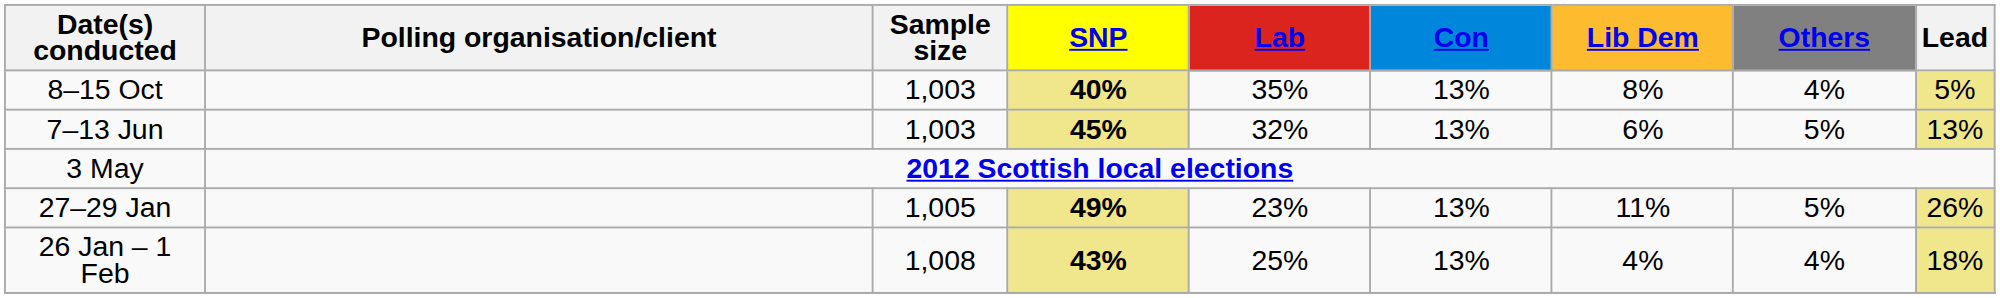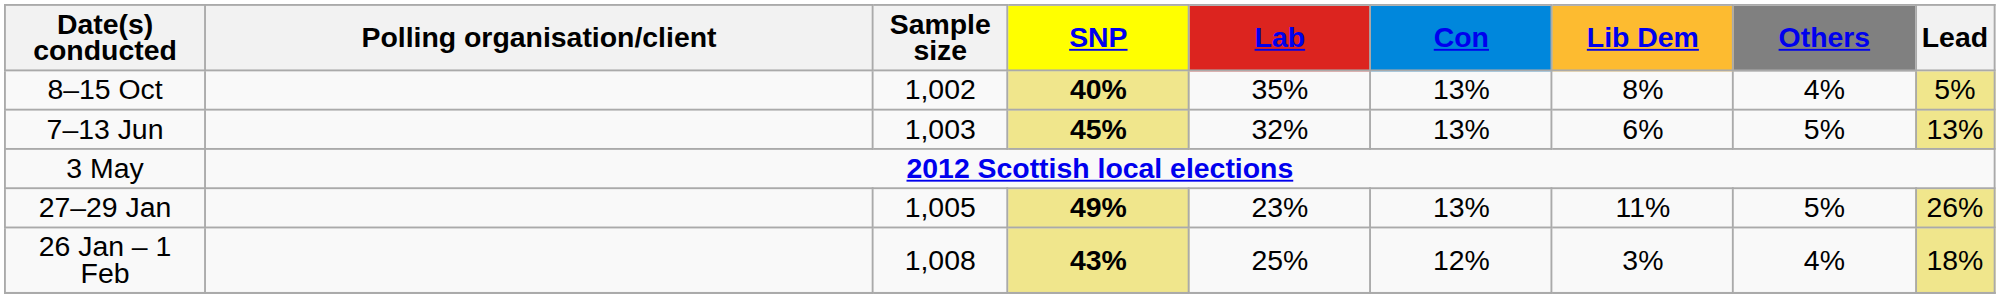 <table class="wikitable sortable collapsible collapsed" style="text-align:center;font-size:95%;line-height:14px">
 <tr>
 <th ! style="width:100px;">Date(s)<br>conducted</th>
 <th style="width:350px;">Polling organisation/client</th>
 <th class="unsortable" style="width:65px;">Sample size</th>
 <th class="unsortable"  style="background:#FFFF00; width:90px;"><a href='#'><span>SNP</span></a></th>
 <th class="unsortable"  style="background:#dc241f; width:90px;"><a href='#'><span>Lab</span></a></th>
 <th class="unsortable"  style="background:#0087dc; width:90px;"><a href='#'><span>Con</span></a></th>
 <th class="unsortable"  style="background:#fdbb30; width:90px;"><a href='#'><span>Lib Dem</span></a></th>
 <th class="unsortable"  style="background:gray; width:90px;"><a href='#'><span>Others</span></a></th>
 <th class="unsortable" style="width:20px;">Lead</th>
 </tr>
 <tr>
 <td data-sort-value="2014-10-15">8–15 Oct</td>
 <td></td>
-<td>1,003</td>
+<td>1,002</td>
 <td style="background:#F0E68C"><strong>40%</strong></td>
 <td>35%</td>
 <td>13%</td>
 <td>8%</td>
 <td>4%</td>
 <td style="background:#F0E68C">5%</td>
 </tr>
 <tr>
 <td data-sort-value="2014-06-13">7–13 Jun</td>
 <td></td>
 <td>1,003</td>
 <td style="background:#F0E68C"><strong>45%</strong></td>
 <td>32%</td>
 <td>13%</td>
 <td>6%</td>
 <td>5%</td>
 <td style="background:#F0E68C">13%</td>
 </tr>
 <tr>
 <td data-sort-value="2012-05-03">3 May</td>
 <td colspan="8"><strong><a href='#'>2012 Scottish local elections</a></strong></td>
 </tr>
 <tr>
 <td data-sort-value="2014-01-29">27–29 Jan</td>
 <td></td>
 <td>1,005</td>
 <td style="background:#F0E68C"><strong>49%</strong></td>
 <td>23%</td>
 <td>13%</td>
 <td>11%</td>
 <td>5%</td>
 <td style="background:#F0E68C">26%</td>
 </tr>
 <tr>
 <td data-sort-value="2014-02-01">26 Jan – 1 Feb</td>
 <td></td>
 <td>1,008</td>
 <td style="background:#F0E68C"><strong>43%</strong></td>
 <td>25%</td>
-<td>13%</td>
-<td>4%</td>
+<td>12%</td>
+<td>3%</td>
 <td>4%</td>
 <td style="background:#F0E68C; color:black;">18%</td>
 </tr>
 <tr>
 </tr>
 </table>
